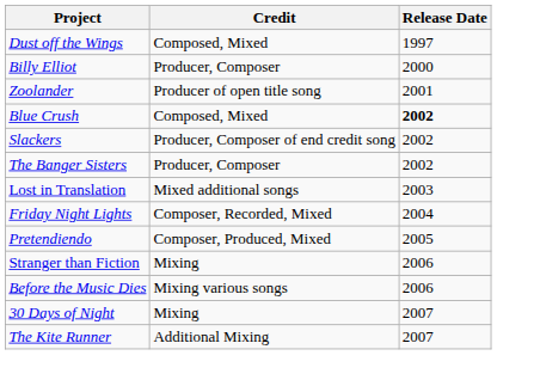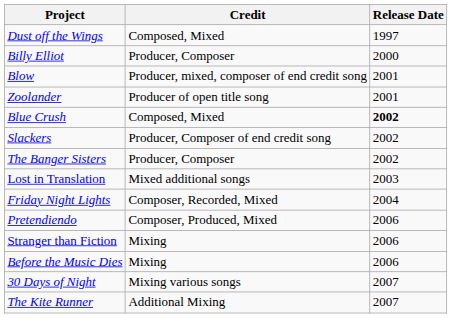 <table class="wikitable sortable">
 <tr>
 <th><strong>Project</strong></th>
 <th><strong>Credit</strong></th>
 <th><strong>Release Date</strong></th>
 </tr>
 <tr>
 <td><em><a href='#'>Dust off the Wings</a></em></td>
 <td>Composed, Mixed</td>
 <td>1997</td>
 </tr>
 <tr>
 <td><em><a href='#'>Billy Elliot</a></em></td>
 <td>Producer, Composer</td>
 <td>2000</td>
+</tr>
+<tr>
+<td><em><a href='#'>Blow</a></em></td>
+<td>Producer, mixed, composer of end credit song</td>
+<td>2001</td>
 </tr>
 <tr>
 <td><em><a href='#'>Zoolander</a></em></td>
 <td>Producer of open title song</td>
 <td>2001</td>
 </tr>
 <tr>
 <td><em><a href='#'>Blue Crush</a></em></td>
 <td>Composed, Mixed</td>
 <td><strong>2002</strong></td>
 </tr>
 <tr>
 <td><em><a href='#'>Slackers</a></em></td>
 <td>Producer, Composer of end credit song</td>
 <td>2002</td>
 </tr>
 <tr>
 <td><em><a href='#'>The Banger Sisters</a></em></td>
 <td>Producer, Composer</td>
 <td>2002</td>
 </tr>
 <tr>
 <td><em><a href='#'></em>Lost in Translation<em></a></em></td>
 <td>Mixed additional songs</td>
 <td>2003</td>
 </tr>
 <tr>
 <td><em><a href='#'>Friday Night Lights</a></em></td>
 <td>Composer, Recorded, Mixed</td>
 <td>2004</td>
 </tr>
 <tr>
 <td><em><a href='#'>Pretendiendo</a></em></td>
 <td>Composer, Produced, Mixed</td>
-<td>2005</td>
+<td>2006</td>
 </tr>
 <tr>
 <td><em><a href='#'></em>Stranger than Fiction<em></a></em></td>
 <td>Mixing</td>
 <td>2006</td>
 </tr>
 <tr>
 <td><em><a href='#'>Before the Music Dies</a></em></td>
-<td>Mixing various songs</td>
+<td>Mixing</td>
 <td>2006</td>
 </tr>
 <tr>
 <td><em><a href='#'>30 Days of Night</a></em></td>
-<td>Mixing</td>
+<td>Mixing various songs</td>
 <td>2007</td>
 </tr>
 <tr>
 <td><em><a href='#'>The Kite Runner</a></em></td>
 <td>Additional Mixing</td>
 <td>2007</td>
 </tr>
 </table>
